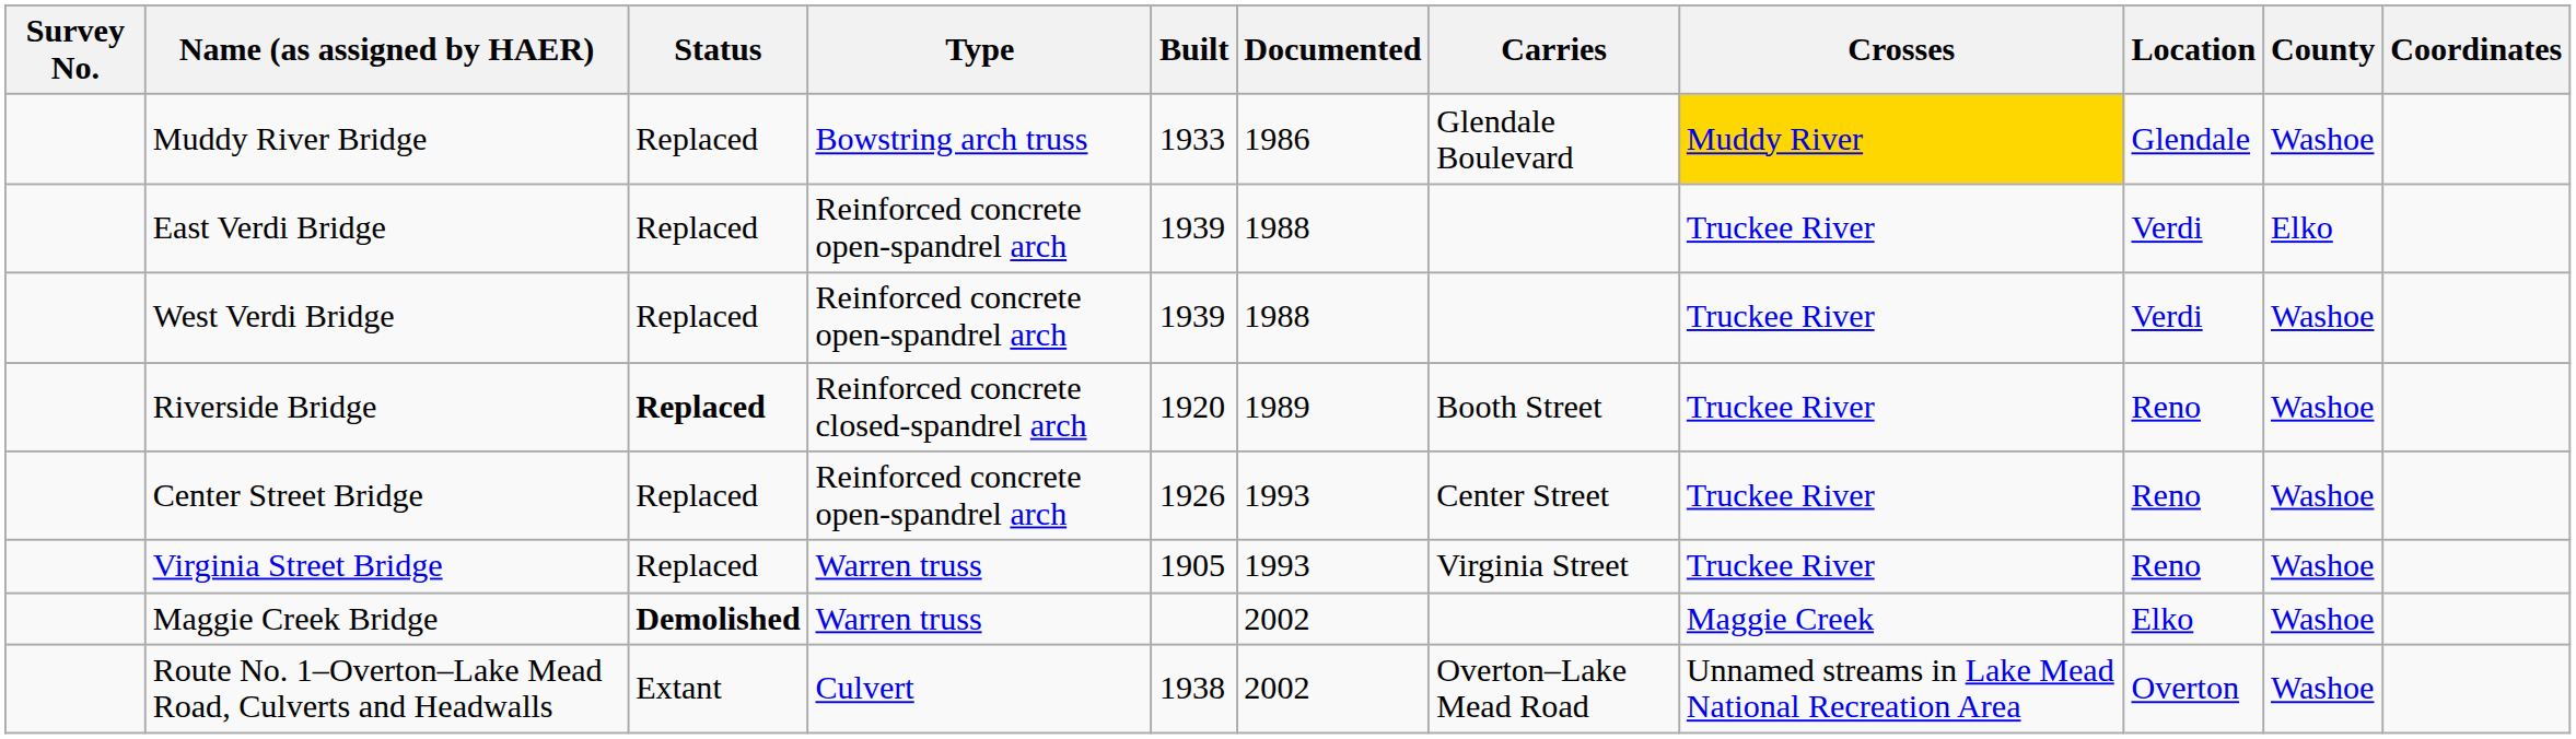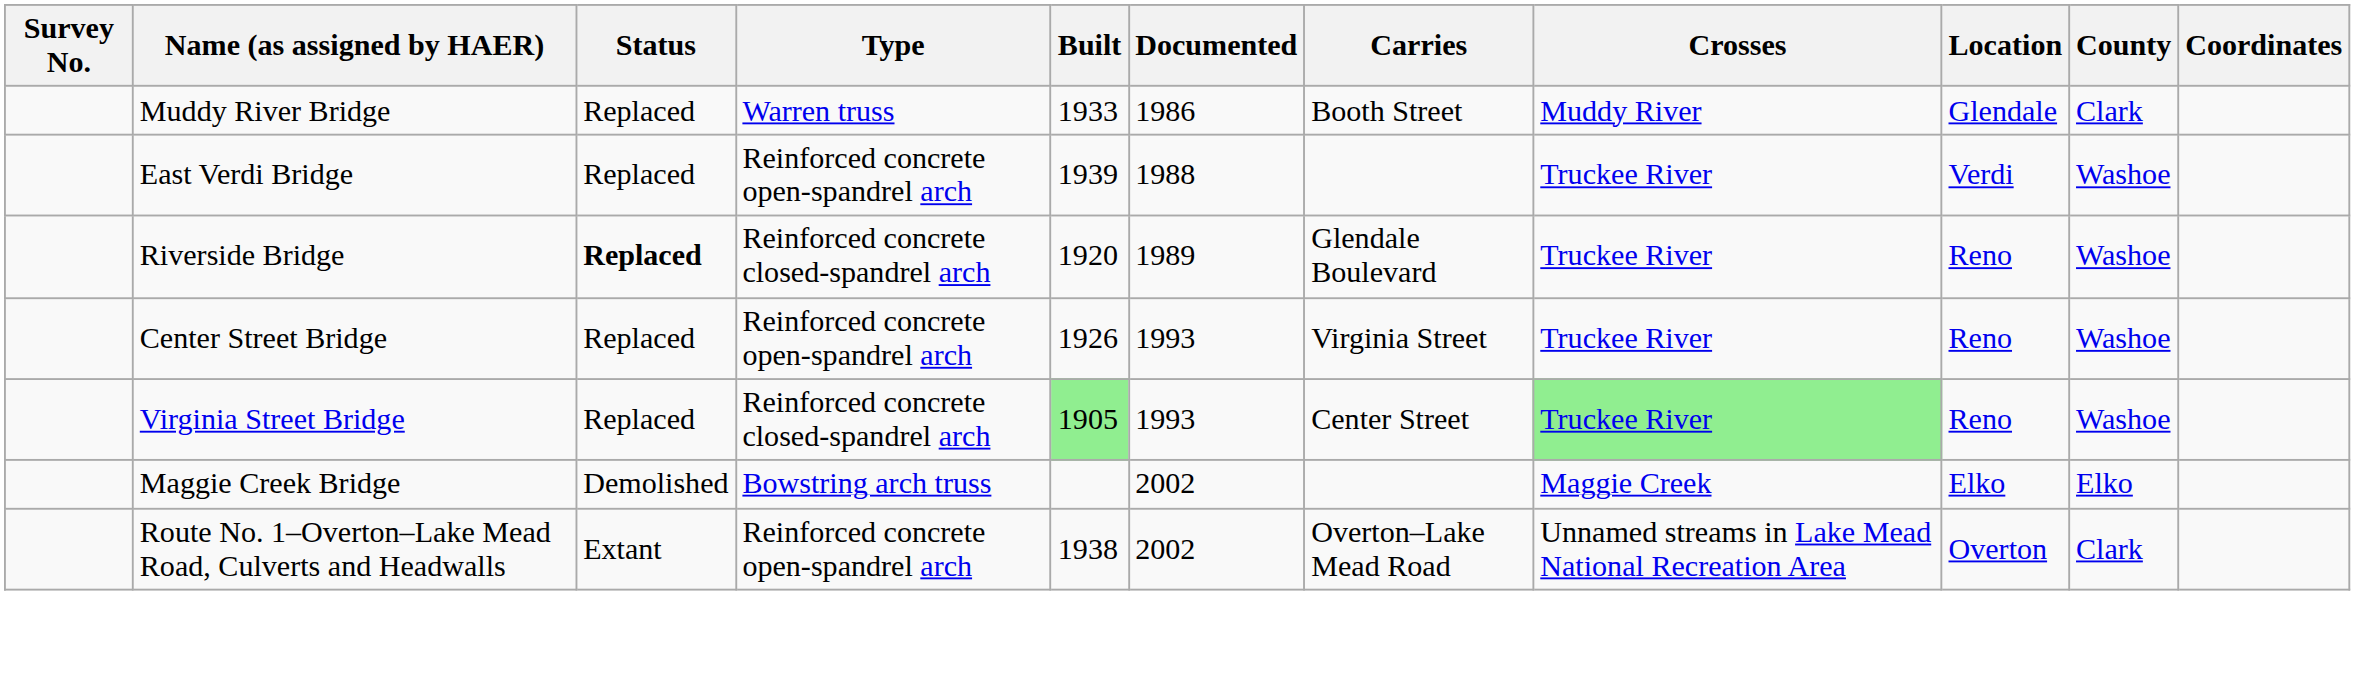 <table class="wikitable sortable">
 <tr>
 <th>Survey No.</th>
 <th>Name (as assigned by HAER)</th>
 <th>Status</th>
 <th>Type</th>
 <th>Built</th>
 <th>Documented</th>
 <th>Carries</th>
 <th>Crosses</th>
 <th>Location</th>
 <th>County</th>
 <th>Coordinates</th>
 </tr>
 <tr>
 <td></td>
 <td>Muddy River Bridge</td>
 <td>Replaced</td>
-<td><a href='#'>Bowstring arch truss</a></td>
+<td><a href='#'>Warren truss</a></td>
 <td>1933</td>
 <td>1986</td>
-<td>Glendale Boulevard</td>
-<td style="background: gold;"><a href='#'>Muddy River</a></td>
+<td>Booth Street</td>
+<td><a href='#'>Muddy River</a></td>
 <td><a href='#'>Glendale</a></td>
-<td><a href='#'>Washoe</a></td>
+<td><a href='#'>Clark</a></td>
 <td></td>
 </tr>
 <tr>
 <td></td>
 <td>East Verdi Bridge</td>
-<td>Replaced</td>
-<td>Reinforced concrete open-spandrel <a href='#'>arch</a></td>
-<td>1939</td>
-<td>1988</td>
-<td></td>
-<td><a href='#'>Truckee River</a></td>
-<td><a href='#'>Verdi</a></td>
-<td><a href='#'>Elko</a></td>
-<td></td>
-</tr>
-<tr>
-<td></td>
-<td>West Verdi Bridge</td>
 <td>Replaced</td>
 <td>Reinforced concrete open-spandrel <a href='#'>arch</a></td>
 <td>1939</td>
 <td>1988</td>
 <td></td>
 <td><a href='#'>Truckee River</a></td>
 <td><a href='#'>Verdi</a></td>
 <td><a href='#'>Washoe</a></td>
 <td></td>
 </tr>
 <tr>
 <td></td>
 <td>Riverside Bridge</td>
 <td><strong>Replaced</strong></td>
 <td>Reinforced concrete closed-spandrel <a href='#'>arch</a></td>
 <td>1920</td>
 <td>1989</td>
-<td>Booth Street</td>
+<td>Glendale Boulevard</td>
 <td><a href='#'>Truckee River</a></td>
 <td><a href='#'>Reno</a></td>
 <td><a href='#'>Washoe</a></td>
 <td></td>
 </tr>
 <tr>
 <td></td>
 <td>Center Street Bridge</td>
 <td>Replaced</td>
 <td>Reinforced concrete open-spandrel <a href='#'>arch</a></td>
 <td>1926</td>
 <td>1993</td>
-<td>Center Street</td>
+<td>Virginia Street</td>
 <td><a href='#'>Truckee River</a></td>
 <td><a href='#'>Reno</a></td>
 <td><a href='#'>Washoe</a></td>
 <td></td>
 </tr>
 <tr>
 <td></td>
 <td><a href='#'>Virginia Street Bridge</a></td>
 <td>Replaced</td>
-<td><a href='#'>Warren truss</a></td>
-<td>1905</td>
+<td>Reinforced concrete closed-spandrel <a href='#'>arch</a></td>
+<td style="background: lightgreen;">1905</td>
 <td>1993</td>
-<td>Virginia Street</td>
-<td><a href='#'>Truckee River</a></td>
+<td>Center Street</td>
+<td style="background: lightgreen;"><a href='#'>Truckee River</a></td>
 <td><a href='#'>Reno</a></td>
 <td><a href='#'>Washoe</a></td>
 <td></td>
 </tr>
 <tr>
 <td></td>
 <td>Maggie Creek Bridge</td>
-<td><strong>Demolished</strong></td>
-<td><a href='#'>Warren truss</a></td>
+<td>Demolished</td>
+<td><a href='#'>Bowstring arch truss</a></td>
 <td></td>
 <td>2002</td>
 <td></td>
 <td><a href='#'>Maggie Creek</a></td>
 <td><a href='#'>Elko</a></td>
-<td><a href='#'>Washoe</a></td>
+<td><a href='#'>Elko</a></td>
 <td></td>
 </tr>
 <tr>
 <td></td>
 <td>Route No. 1–Overton–Lake Mead Road, Culverts and Headwalls</td>
 <td>Extant</td>
-<td><a href='#'>Culvert</a></td>
+<td>Reinforced concrete open-spandrel <a href='#'>arch</a></td>
 <td>1938</td>
 <td>2002</td>
 <td>Overton–Lake Mead Road</td>
 <td>Unnamed streams in <a href='#'>Lake Mead National Recreation Area</a></td>
 <td><a href='#'>Overton</a></td>
-<td><a href='#'>Washoe</a></td>
+<td><a href='#'>Clark</a></td>
 <td></td>
 </tr>
 </table>
